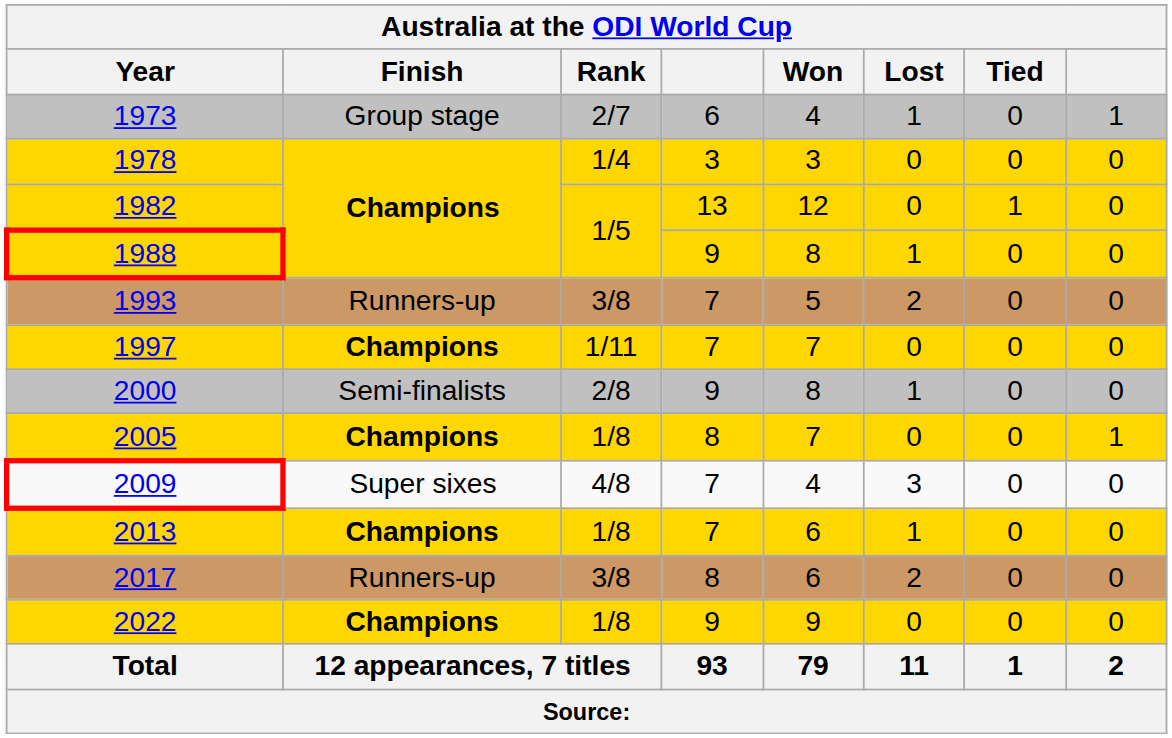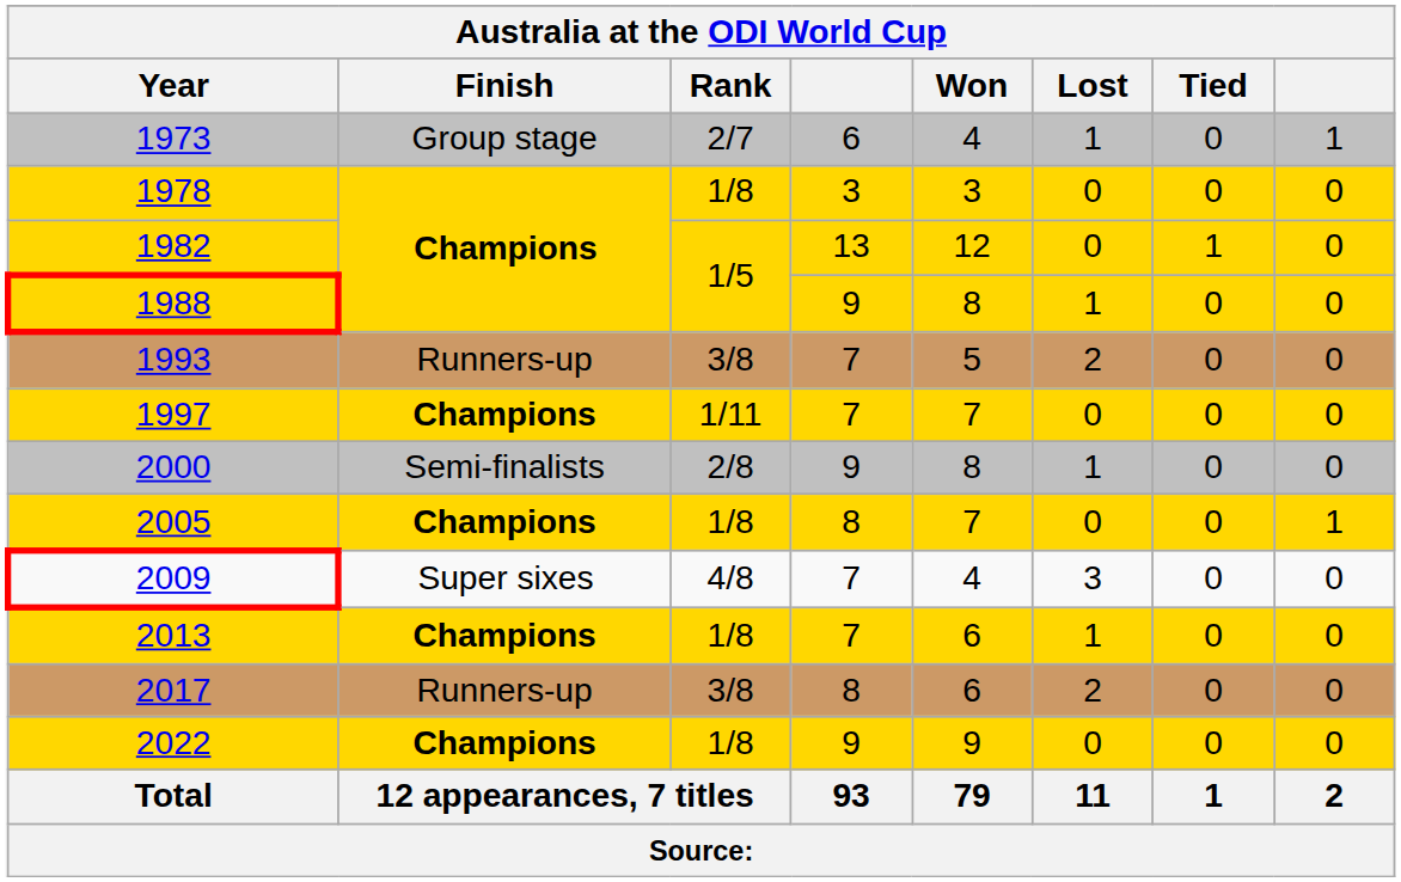 <table class="wikitable" style="text-align: center;">
 <tr>
 <th colspan=8>Australia at the <a href='#'>ODI World Cup</a></th>
 </tr>
 <tr>
 <th width=150>Year</th>
 <th width=150>Finish</th>
 <th width=50>Rank</th>
 <th width=50></th>
 <th width=50>Won</th>
 <th width=50>Lost</th>
 <th width=50>Tied</th>
 <th width=50></th>
 </tr>
 <tr style="background:silver;">
 <td> <a href='#'>1973</a></td>
 <td>Group stage</td>
 <td>2/7</td>
 <td>6</td>
 <td>4</td>
 <td>1</td>
 <td>0</td>
 <td>1</td>
 </tr>
 <tr style="background:gold;">
 <td> <a href='#'>1978</a></td>
 <td rowspan=3><strong>Champions</strong></td>
-<td>1/4</td>
+<td>1/8</td>
 <td>3</td>
 <td>3</td>
 <td>0</td>
 <td>0</td>
 <td>0</td>
 </tr>
 <tr style="background:gold;">
 <td> <a href='#'>1982</a></td>
 <td rowspan=2>1/5</td>
 <td>13</td>
 <td>12</td>
 <td>0</td>
 <td>1</td>
 <td>0</td>
 </tr>
 <tr style="background:gold;">
 <td style="border: 3px solid red"> <a href='#'>1988</a></td>
 <td>9</td>
 <td>8</td>
 <td>1</td>
 <td>0</td>
 <td>0</td>
 </tr>
 <tr style="background:#cc9966;">
 <td> <a href='#'>1993</a></td>
 <td>Runners-up</td>
 <td>3/8</td>
 <td>7</td>
 <td>5</td>
 <td>2</td>
 <td>0</td>
 <td>0</td>
 </tr>
 <tr style="background:gold;">
 <td> <a href='#'>1997</a></td>
 <td><strong>Champions</strong></td>
 <td>1/11</td>
 <td>7</td>
 <td>7</td>
 <td>0</td>
 <td>0</td>
 <td>0</td>
 </tr>
 <tr style="background:silver;">
 <td> <a href='#'>2000</a></td>
 <td>Semi-finalists</td>
 <td>2/8</td>
 <td>9</td>
 <td>8</td>
 <td>1</td>
 <td>0</td>
 <td>0</td>
 </tr>
 <tr style="background:gold;">
 <td> <a href='#'>2005</a></td>
 <td><strong>Champions</strong></td>
 <td>1/8</td>
 <td>8</td>
 <td>7</td>
 <td>0</td>
 <td>0</td>
 <td>1</td>
 </tr>
 <tr>
 <td style="border: 3px solid red"> <a href='#'>2009</a></td>
 <td>Super sixes</td>
 <td>4/8</td>
 <td>7</td>
 <td>4</td>
 <td>3</td>
 <td>0</td>
 <td>0</td>
 </tr>
 <tr style="background:gold;">
 <td> <a href='#'>2013</a></td>
 <td><strong>Champions</strong></td>
 <td>1/8</td>
 <td>7</td>
 <td>6</td>
 <td>1</td>
 <td>0</td>
 <td>0</td>
 </tr>
 <tr style="background:#cc9966;">
 <td> <a href='#'>2017</a></td>
 <td>Runners-up</td>
 <td>3/8</td>
 <td>8</td>
 <td>6</td>
 <td>2</td>
 <td>0</td>
 <td>0</td>
 </tr>
 <tr style="background:gold;">
 <td> <a href='#'>2022</a></td>
 <td><strong>Champions</strong></td>
 <td>1/8</td>
 <td>9</td>
 <td>9</td>
 <td>0</td>
 <td>0</td>
 <td>0</td>
 </tr>
 <tr>
 <th>Total</th>
 <th colspan=2>12 appearances, 7 titles</th>
 <th>93</th>
 <th>79</th>
 <th>11</th>
 <th>1</th>
 <th>2</th>
 </tr>
 <tr>
 <th colspan=9><small>Source:</small></th>
 </tr>
 </table>
